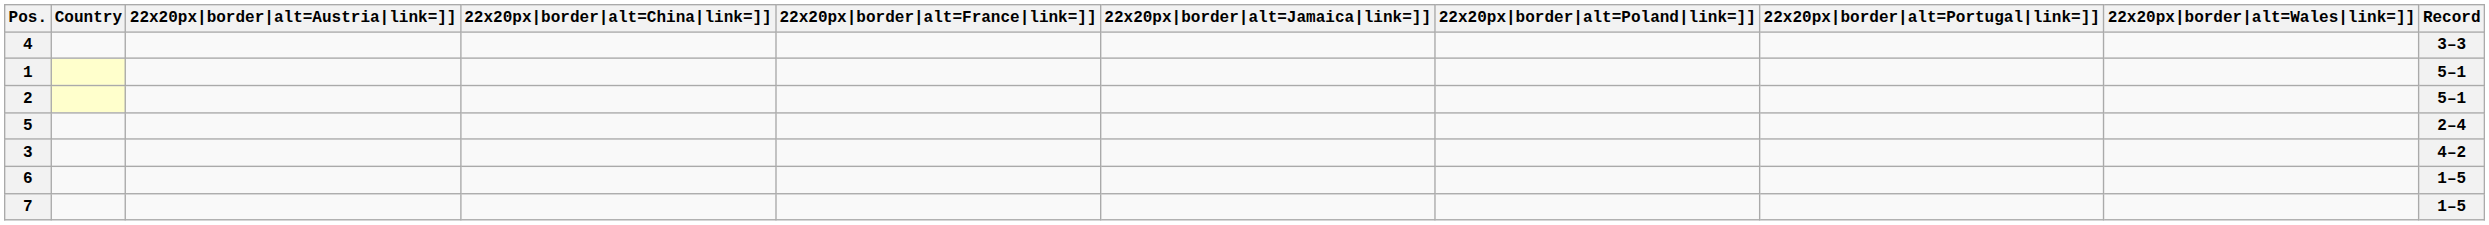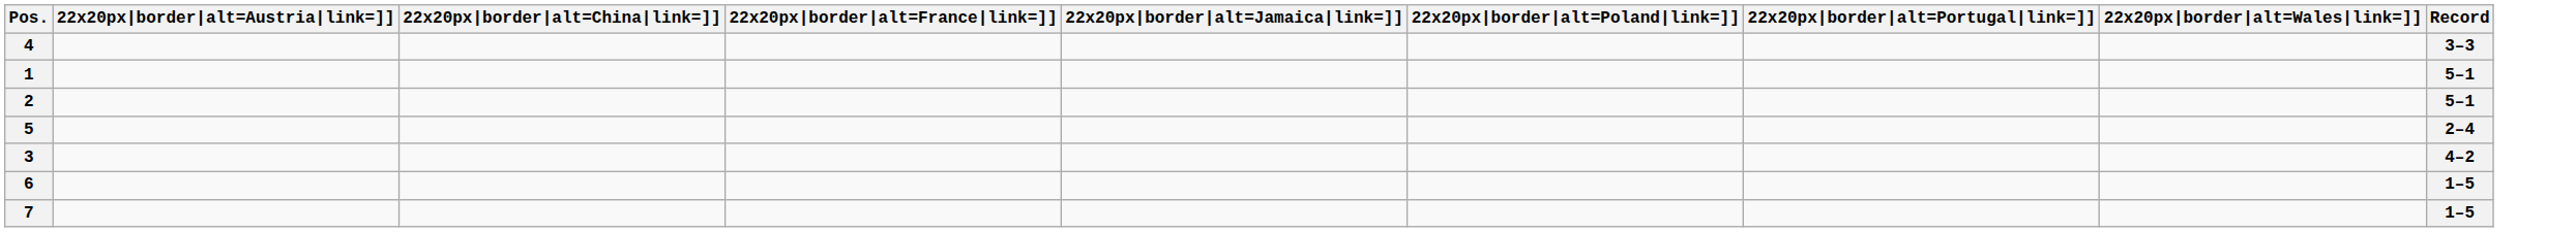 <table class="wikitable sortable nowrap" style="text-align:center; font-size:0.9em;">
 <tr>
 <th>Pos.</th>
-<th>Country</th>
 <th [[Image:>22x20px|border|alt=Austria|link=]]</th>
 <th [[Image:>22x20px|border|alt=China|link=]]</th>
 <th [[Image:>22x20px|border|alt=France|link=]]</th>
 <th [[Image:>22x20px|border|alt=Jamaica|link=]]</th>
 <th [[Image:>22x20px|border|alt=Poland|link=]]</th>
 <th [[Image:>22x20px|border|alt=Portugal|link=]]</th>
 <th [[Image:>22x20px|border|alt=Wales|link=]]</th>
 <th>Record</th>
 </tr>
 <tr>
 <th>4</th>
-<td style="text-align:left;"></td>
 <td></td>
 <td></td>
 <td></td>
 <td></td>
 <td></td>
 <td></td>
 <td></td>
 <th>3–3</th>
 </tr>
 <tr>
 <th>1</th>
-<td style="text-align:left; background:#ffffcc;"></td>
 <td></td>
 <td></td>
 <td></td>
 <td></td>
 <td></td>
 <td></td>
 <td></td>
 <th>5–1</th>
 </tr>
 <tr>
 <th>2</th>
-<td style="text-align:left; background:#ffffcc;"></td>
 <td></td>
 <td></td>
 <td></td>
 <td></td>
 <td></td>
 <td></td>
 <td></td>
 <th>5–1</th>
 </tr>
 <tr>
 <th>5</th>
-<td style="text-align:left;"></td>
 <td></td>
 <td></td>
 <td></td>
 <td></td>
 <td></td>
 <td></td>
 <td></td>
 <th>2–4</th>
 </tr>
 <tr>
 <th>3</th>
-<td style="text-align:left;"></td>
 <td></td>
 <td></td>
 <td></td>
 <td></td>
 <td></td>
 <td></td>
 <td></td>
 <th>4–2</th>
 </tr>
 <tr>
 <th>6</th>
-<td style="text-align:left;"></td>
 <td></td>
 <td></td>
 <td></td>
 <td></td>
 <td></td>
 <td></td>
 <td></td>
 <th>1–5</th>
 </tr>
 <tr>
 <th>7</th>
-<td style="text-align:left;"></td>
 <td></td>
 <td></td>
 <td></td>
 <td></td>
 <td></td>
 <td></td>
 <td></td>
 <th>1–5</th>
 </tr>
 </table>
